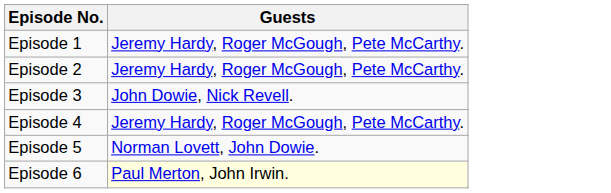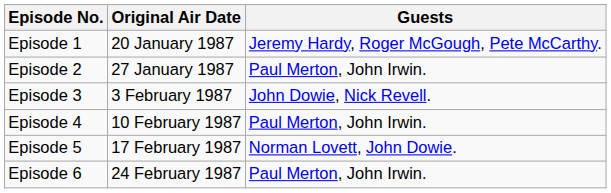 <table class="wikitable">
 <tr>
 <th>Episode No.</th>
+<th>Original Air Date</th>
 <th>Guests</th>
 </tr>
 <tr>
 <td>Episode 1</td>
+<td>20 January 1987</td>
 <td><a href='#'>Jeremy Hardy</a>, <a href='#'>Roger McGough</a>, <a href='#'>Pete McCarthy</a>.</td>
 </tr>
 <tr>
 <td>Episode 2</td>
-<td><a href='#'>Jeremy Hardy</a>, <a href='#'>Roger McGough</a>, <a href='#'>Pete McCarthy</a>.</td>
+<td>27 January 1987</td>
+<td><a href='#'>Paul Merton</a>, John Irwin.</td>
 </tr>
 <tr>
 <td>Episode 3</td>
+<td>3 February 1987</td>
 <td><a href='#'>John Dowie</a>, <a href='#'>Nick Revell</a>.</td>
 </tr>
 <tr>
 <td>Episode 4</td>
-<td><a href='#'>Jeremy Hardy</a>, <a href='#'>Roger McGough</a>, <a href='#'>Pete McCarthy</a>.</td>
+<td>10 February 1987</td>
+<td><a href='#'>Paul Merton</a>, John Irwin.</td>
 </tr>
 <tr>
 <td>Episode 5</td>
+<td>17 February 1987</td>
 <td><a href='#'>Norman Lovett</a>, <a href='#'>John Dowie</a>.</td>
 </tr>
 <tr>
 <td>Episode 6</td>
-<td style="background: lightyellow;"><a href='#'>Paul Merton</a>, John Irwin.</td>
+<td>24 February 1987</td>
+<td><a href='#'>Paul Merton</a>, John Irwin.</td>
 </tr>
 </table>
